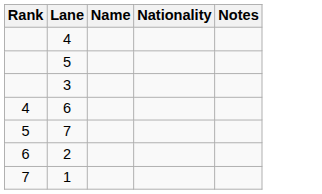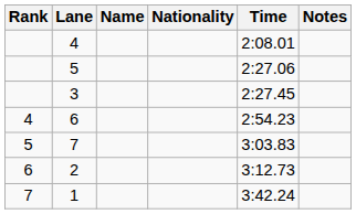 <table class="wikitable sortable" style="text-align:center">
 <tr>
 <th>Rank</th>
 <th>Lane</th>
 <th>Name</th>
 <th>Nationality</th>
+<th>Time</th>
 <th>Notes</th>
 </tr>
 <tr>
 <td></td>
 <td>4</td>
 <td align=left></td>
 <td align=left></td>
+<td>2:08.01</td>
 <td><strong></strong></td>
 </tr>
 <tr>
 <td></td>
 <td>5</td>
 <td align=left></td>
 <td align=left></td>
+<td>2:27.06</td>
 <td></td>
 </tr>
 <tr>
 <td></td>
 <td>3</td>
 <td align=left></td>
 <td align=left></td>
+<td>2:27.45</td>
 <td></td>
 </tr>
 <tr>
 <td>4</td>
 <td>6</td>
 <td align=left></td>
 <td align=left></td>
+<td>2:54.23</td>
 <td></td>
 </tr>
 <tr>
 <td>5</td>
 <td>7</td>
 <td align=left></td>
 <td align=left></td>
+<td>3:03.83</td>
 <td></td>
 </tr>
 <tr>
 <td>6</td>
 <td>2</td>
 <td align=left></td>
 <td align=left></td>
+<td>3:12.73</td>
 <td></td>
 </tr>
 <tr>
 <td>7</td>
 <td>1</td>
 <td align=left></td>
 <td align=left></td>
+<td>3:42.24</td>
 <td></td>
 </tr>
 </table>
